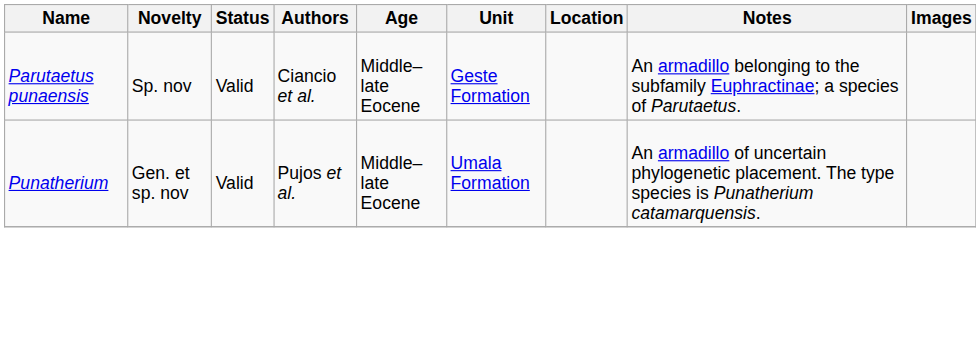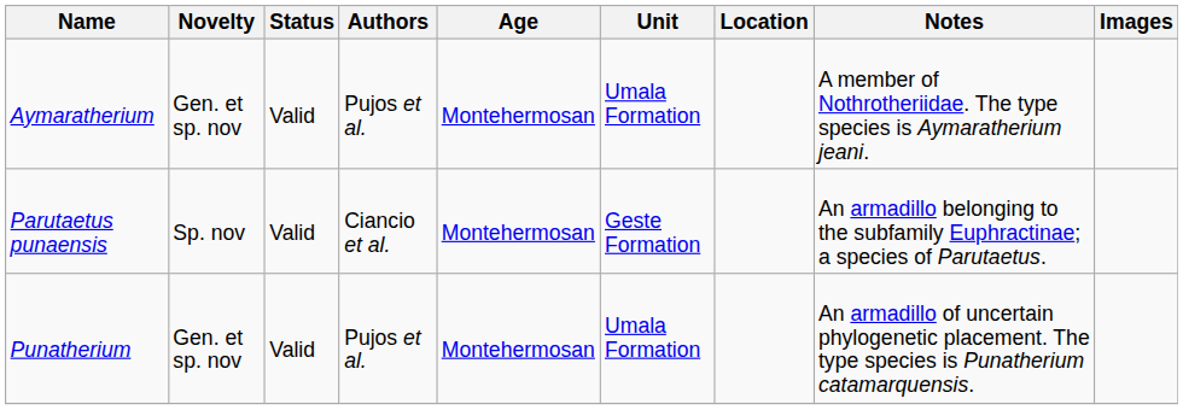 <table class="wikitable sortable" align="center" width="100%">
 <tr>
 <th>Name</th>
 <th>Novelty</th>
 <th>Status</th>
 <th>Authors</th>
 <th>Age</th>
 <th>Unit</th>
 <th>Location</th>
 <th>Notes</th>
 <th>Images</th>
 </tr>
 <tr>
+<td><br><em><a href='#'>Aymaratherium</a></em></td>
+<td><br>Gen. et sp. nov</td>
+<td><br>Valid</td>
+<td><br>Pujos <em>et al.</em></td>
+<td><br><a href='#'>Montehermosan</a></td>
+<td><a href='#'>Umala Formation</a></td>
+<td><br></td>
+<td><br>A member of <a href='#'>Nothrotheriidae</a>. The type species is <em>Aymaratherium jeani</em>.</td>
+<td></td>
+</tr>
+<tr>
 <td><br><em><a href='#'>Parutaetus punaensis</a></em></td>
 <td><br>Sp. nov</td>
 <td><br>Valid</td>
 <td><br>Ciancio <em>et al.</em></td>
-<td><br>Middle–late Eocene</td>
+<td><br><a href='#'>Montehermosan</a></td>
 <td><br><a href='#'>Geste Formation</a></td>
 <td><br></td>
 <td><br>An <a href='#'>armadillo</a> belonging to the subfamily <a href='#'>Euphractinae</a>; a species of <em>Parutaetus</em>.</td>
 <td></td>
 </tr>
 <tr>
 <td><br><em><a href='#'>Punatherium</a></em></td>
 <td><br>Gen. et sp. nov</td>
 <td><br>Valid</td>
 <td><br>Pujos <em>et al.</em></td>
-<td><br>Middle–late Eocene</td>
+<td><br><a href='#'>Montehermosan</a></td>
 <td><a href='#'>Umala Formation</a></td>
 <td><br></td>
 <td><br>An <a href='#'>armadillo</a> of uncertain phylogenetic placement. The type species is <em>Punatherium catamarquensis</em>.</td>
 <td></td>
 </tr>
 <tr>
 </tr>
 </table>
